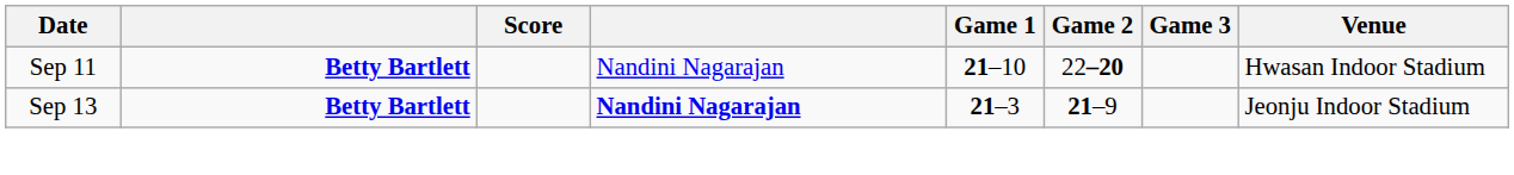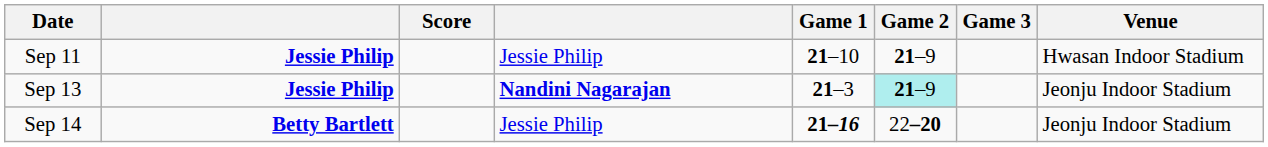 <table class="wikitable" style="text-align: center; font-size:90% ">
 <tr>
 <th width="60">Date</th>
 <th align="right" width="200"></th>
 <th width="60">Score</th>
 <th align="left" width="200"></th>
 <th width="50">Game 1</th>
 <th width="50">Game 2</th>
 <th width="50">Game 3</th>
 <th width="150">Venue</th>
 </tr>
 <tr>
 <td>Sep 11</td>
-<td align="right"><strong><a href='#'>Betty Bartlett</a> </strong></td>
+<td align="right"><strong><a href='#'>Jessie Philip</a> </strong></td>
 <td align="center"></td>
-<td align="left"> <a href='#'>Nandini Nagarajan</a></td>
+<td align="left"> <a href='#'>Jessie Philip</a></td>
 <td><strong>21</strong>–10</td>
-<td></strong>22<strong>–20</td>
+<td><strong>21</strong>–9</td>
 <td></td>
 <td align="left">Hwasan Indoor Stadium</td>
 </tr>
 <tr>
 <td>Sep 13</td>
-<td align="right"><strong><a href='#'>Betty Bartlett</a> </strong></td>
+<td align="right"><strong><a href='#'>Jessie Philip</a> </strong></td>
 <td align="center"></td>
 <td align="left"><strong> <a href='#'>Nandini Nagarajan</a></strong></td>
 <td><strong>21</strong>–3</td>
-<td><strong>21</strong>–9</td>
+<td style="background: paleturquoise;"><strong>21</strong>–9</td>
+<td></td>
+<td align="left">Jeonju Indoor Stadium</td>
+</tr>
+<tr>
+<td>Sep 14</td>
+<td align="right"><strong><a href='#'>Betty Bartlett</a> </strong></td>
+<td align="center"></td>
+<td align="left"> <a href='#'>Jessie Philip</a></td>
+<td><strong>21<em>–16</td>
+<td></strong>22<strong>–20</td>
 <td></td>
 <td align="left">Jeonju Indoor Stadium</td>
 </tr>
 </table>
